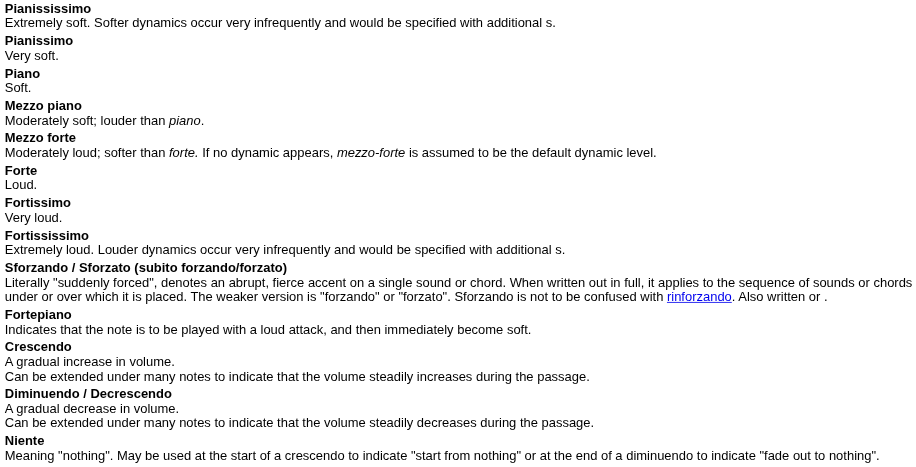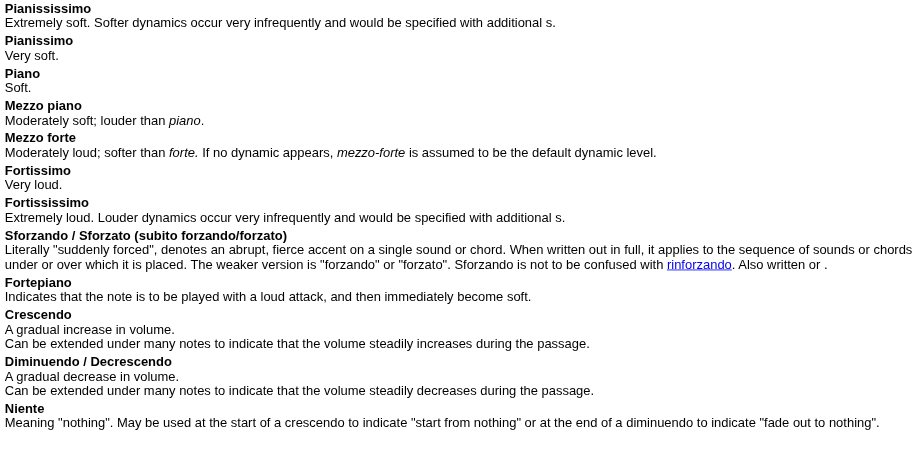 <table class="skin-invert-image">
 <tr>
 <td style="width:110px;"></td>
 <td><strong>Pianississimo</strong><br>Extremely soft. Softer dynamics occur very infrequently and would be specified with additional s.</td>
 </tr>
 <tr>
 <td></td>
 <td><strong>Pianissimo</strong><br>Very soft.</td>
 </tr>
 <tr>
 <td></td>
 <td><strong>Piano</strong><br>Soft.</td>
 </tr>
 <tr>
 <td></td>
 <td><strong>Mezzo piano</strong><br>Moderately soft; louder than <em>piano</em>.</td>
 </tr>
 <tr>
 <td></td>
 <td><strong>Mezzo forte</strong><br>Moderately loud; softer than <em>forte.</em> If no dynamic appears, <em>mezzo-forte</em> is assumed to be the default dynamic level.</td>
-</tr>
-<tr>
-<td></td>
-<td><strong>Forte</strong><br>Loud.</td>
 </tr>
 <tr>
 <td></td>
 <td><strong>Fortissimo</strong><br>Very loud.</td>
 </tr>
 <tr>
 <td></td>
 <td><strong>Fortississimo</strong><br>Extremely loud. Louder dynamics occur very infrequently and would be specified with additional s.</td>
 </tr>
 <tr>
 <td></td>
 <td><strong>Sforzando / Sforzato (subito forzando/forzato)</strong><br>Literally "suddenly forced", denotes an abrupt, fierce accent on a single sound or chord. When written out in full, it applies to the sequence of sounds or chords under or over which it is placed. The weaker version is "forzando" or "forzato". Sforzando is not to be confused with <a href='#'>rinforzando</a>. Also written  or .</td>
 </tr>
 <tr>
 <td></td>
 <td><strong>Fortepiano</strong><br>Indicates that the note is to be played with a loud attack, and then immediately become soft.</td>
 </tr>
 <tr>
 <td></td>
 <td><strong>Crescendo</strong><br>A gradual increase in volume.<br>Can be extended under many notes to indicate that the volume steadily increases during the passage.</td>
 </tr>
 <tr>
 <td></td>
 <td><strong>Diminuendo / Decrescendo</strong><br>A gradual decrease in volume.<br>Can be extended under many notes to indicate that the volume steadily decreases during the passage.</td>
 </tr>
 <tr>
 <td></td>
 <td><strong>Niente</strong><br>Meaning "nothing". May be used at the start of a crescendo to indicate "start from nothing" or at the end of a diminuendo to indicate "fade out to nothing".</td>
 </tr>
 </table>
